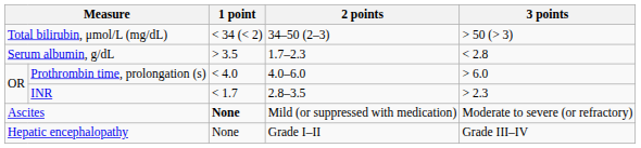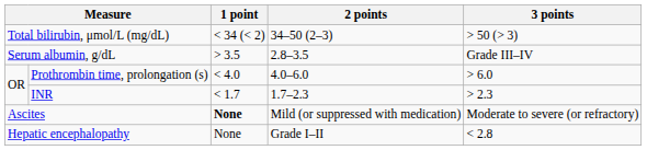 <table class="wikitable" style="border-collapse:collapse">
 <tr>
 <th colspan=2>Measure</th>
 <th>1 point</th>
 <th>2 points</th>
 <th>3 points</th>
 </tr>
 <tr>
 <td colspan=2><a href='#'>Total bilirubin</a>, μmol/L (mg/dL)</td>
 <td>< 34 (< 2)</td>
 <td>34–50 (2–3)</td>
 <td>> 50 (> 3)</td>
 </tr>
 <tr>
 <td colspan=2><a href='#'>Serum albumin</a>, g/dL</td>
 <td>> 3.5</td>
-<td>1.7–2.3</td>
-<td>< 2.8</td>
+<td>2.8–3.5</td>
+<td>Grade III–IV</td>
 </tr>
 <tr>
 <td rowspan=2>OR</td>
 <td><a href='#'>Prothrombin time</a>, prolongation (s)</td>
 <td>< 4.0<br></td>
 <td>4.0–6.0<br></td>
 <td>> 6.0<br></td>
 </tr>
 <tr>
 <td><a href='#'>INR</a></td>
 <td>< 1.7</td>
-<td>2.8–3.5</td>
+<td>1.7–2.3</td>
 <td>> 2.3</td>
 </tr>
 <tr>
 <td colspan=2><a href='#'>Ascites</a></td>
 <td><strong>None</strong></td>
 <td>Mild (or suppressed with medication)</td>
 <td>Moderate to severe (or refractory)</td>
 </tr>
 <tr>
 <td colspan=2><a href='#'>Hepatic encephalopathy</a></td>
 <td>None</td>
 <td>Grade I–II</td>
-<td>Grade III–IV</td>
+<td>< 2.8</td>
 </tr>
 </table>
